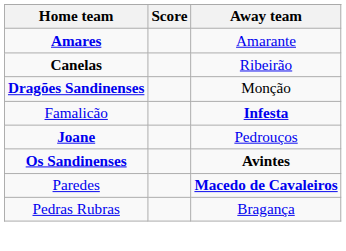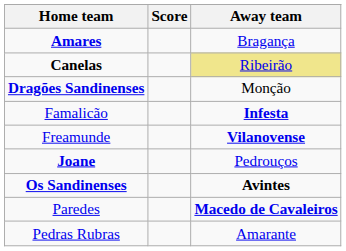 <table class="wikitable" style="text-align: center">
 <tr>
 </tr>
 <tr>
 <th>Home team</th>
 <th>Score</th>
 <th>Away team</th>
 </tr>
 <tr>
 <td><strong><a href='#'>Amares</a></strong> </td>
 <td></td>
-<td><a href='#'>Amarante</a> </td>
+<td><a href='#'>Bragança</a> </td>
 </tr>
 <tr>
 <td><strong>Canelas</strong> </td>
 <td></td>
-<td><a href='#'>Ribeirão</a> </td>
+<td style="background: khaki;"><a href='#'>Ribeirão</a> </td>
 </tr>
 <tr>
 <td><strong><a href='#'>Dragões Sandinenses</a></strong> </td>
 <td></td>
 <td>Monção </td>
 </tr>
 <tr>
 <td><a href='#'>Famalicão</a> </td>
 <td></td>
 <td><strong><a href='#'>Infesta</a></strong> </td>
+</tr>
+<tr>
+<td><a href='#'>Freamunde</a> </td>
+<td></td>
+<td><strong><a href='#'>Vilanovense</a></strong> </td>
 </tr>
 <tr>
 <td><strong><a href='#'>Joane</a></strong> </td>
 <td></td>
 <td><a href='#'>Pedrouços</a> </td>
 </tr>
 <tr>
 <td><strong><a href='#'>Os Sandinenses</a></strong> </td>
 <td></td>
 <td><strong>Avintes </strong></td>
 </tr>
 <tr>
 <td><a href='#'>Paredes</a> </td>
 <td></td>
 <td><strong><a href='#'>Macedo de Cavaleiros</a></strong> </td>
 </tr>
 <tr>
 <td><a href='#'>Pedras Rubras</a> </td>
 <td></td>
-<td><a href='#'>Bragança</a> </td>
+<td><a href='#'>Amarante</a> </td>
 </tr>
 </table>
